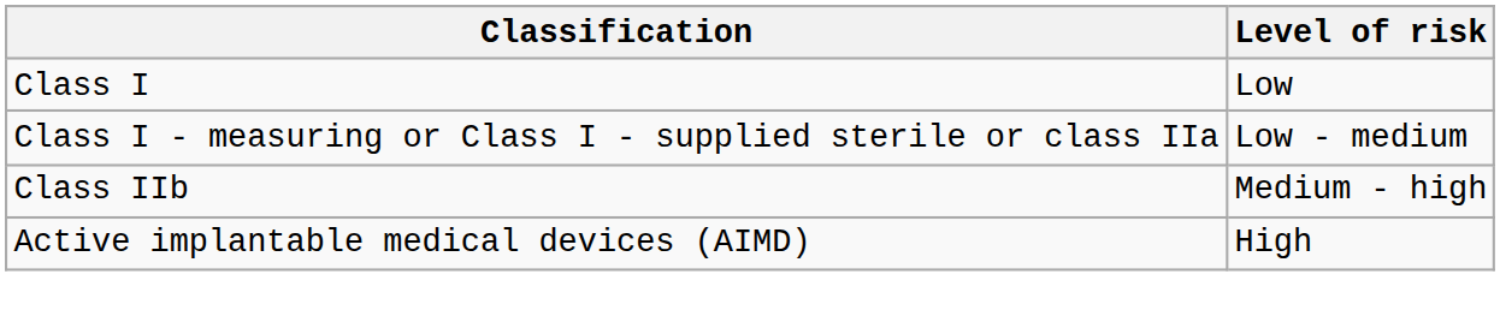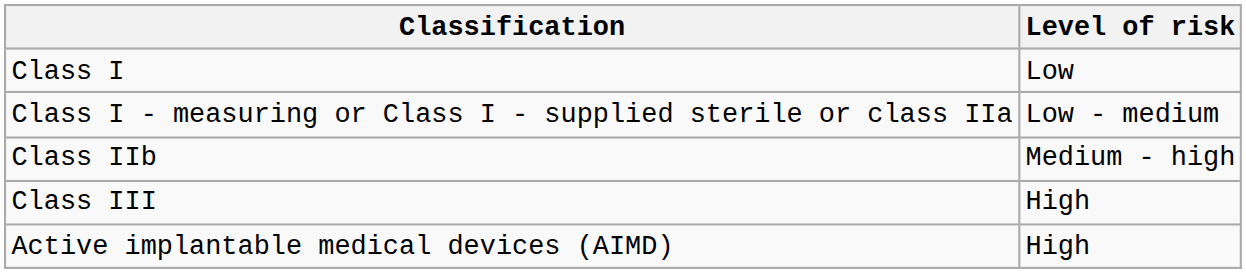 <table class="wikitable">
 <tr>
 <th>Classification</th>
 <th>Level of risk</th>
 </tr>
 <tr>
 <td>Class I</td>
 <td>Low</td>
 </tr>
 <tr>
 <td>Class I - measuring or Class I - supplied sterile or class IIa</td>
 <td>Low - medium</td>
 </tr>
 <tr>
 <td>Class IIb</td>
 <td>Medium - high</td>
 </tr>
 <tr>
+<td>Class III</td>
+<td>High</td>
+</tr>
+<tr>
 <td>Active implantable medical devices (AIMD)</td>
 <td>High</td>
 </tr>
 </table>
